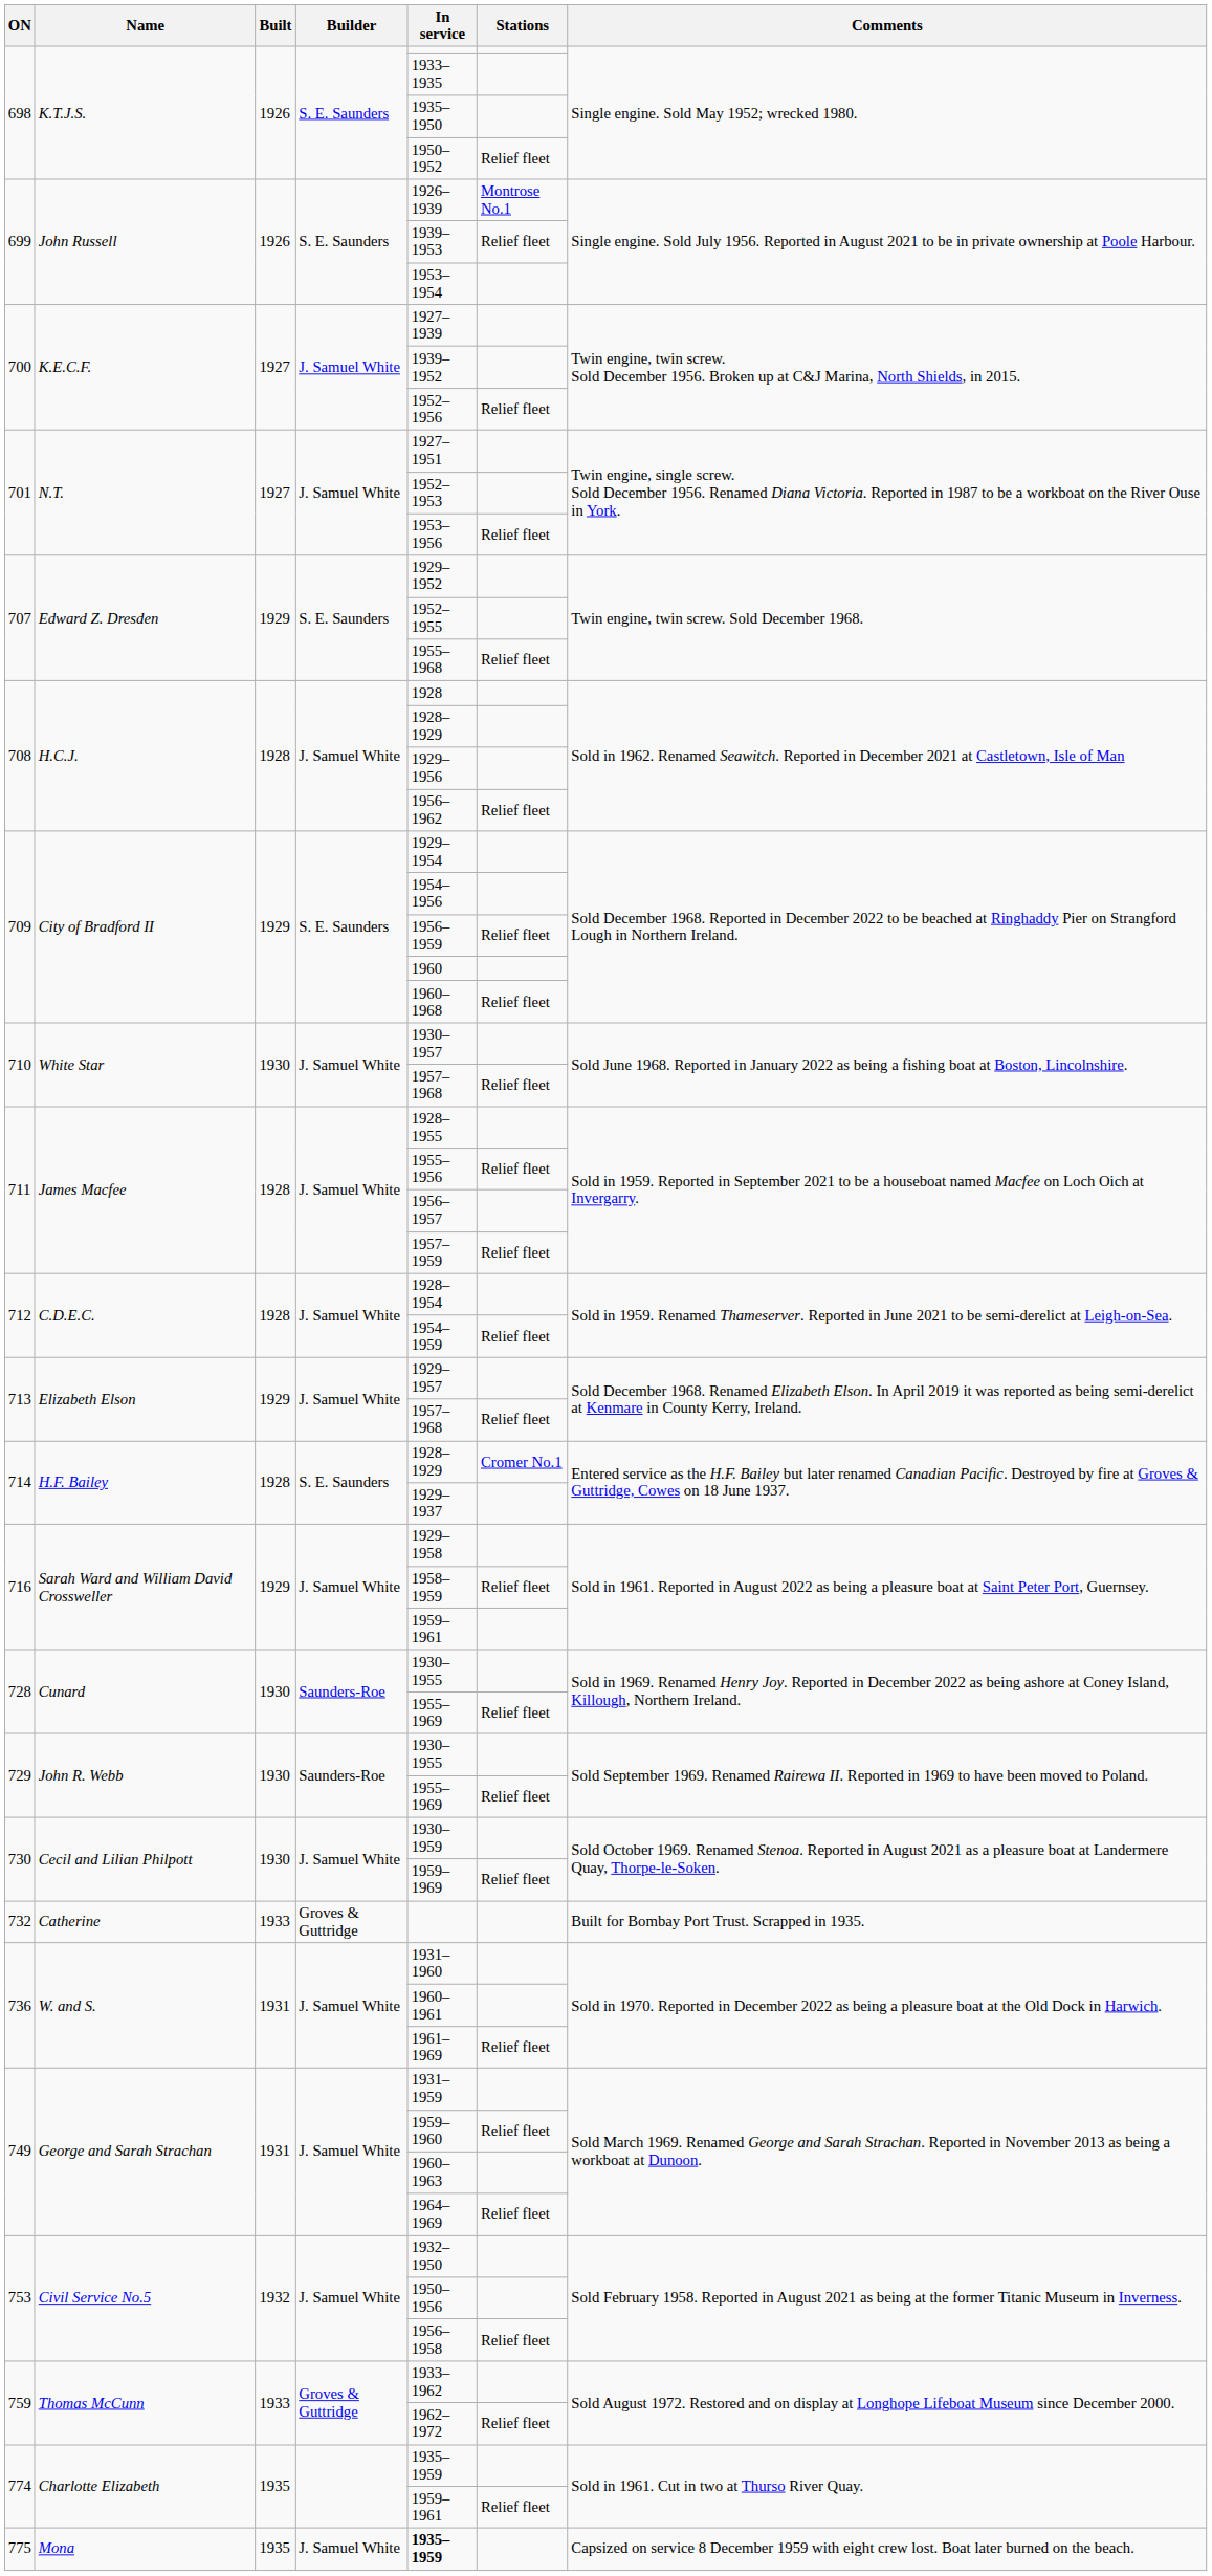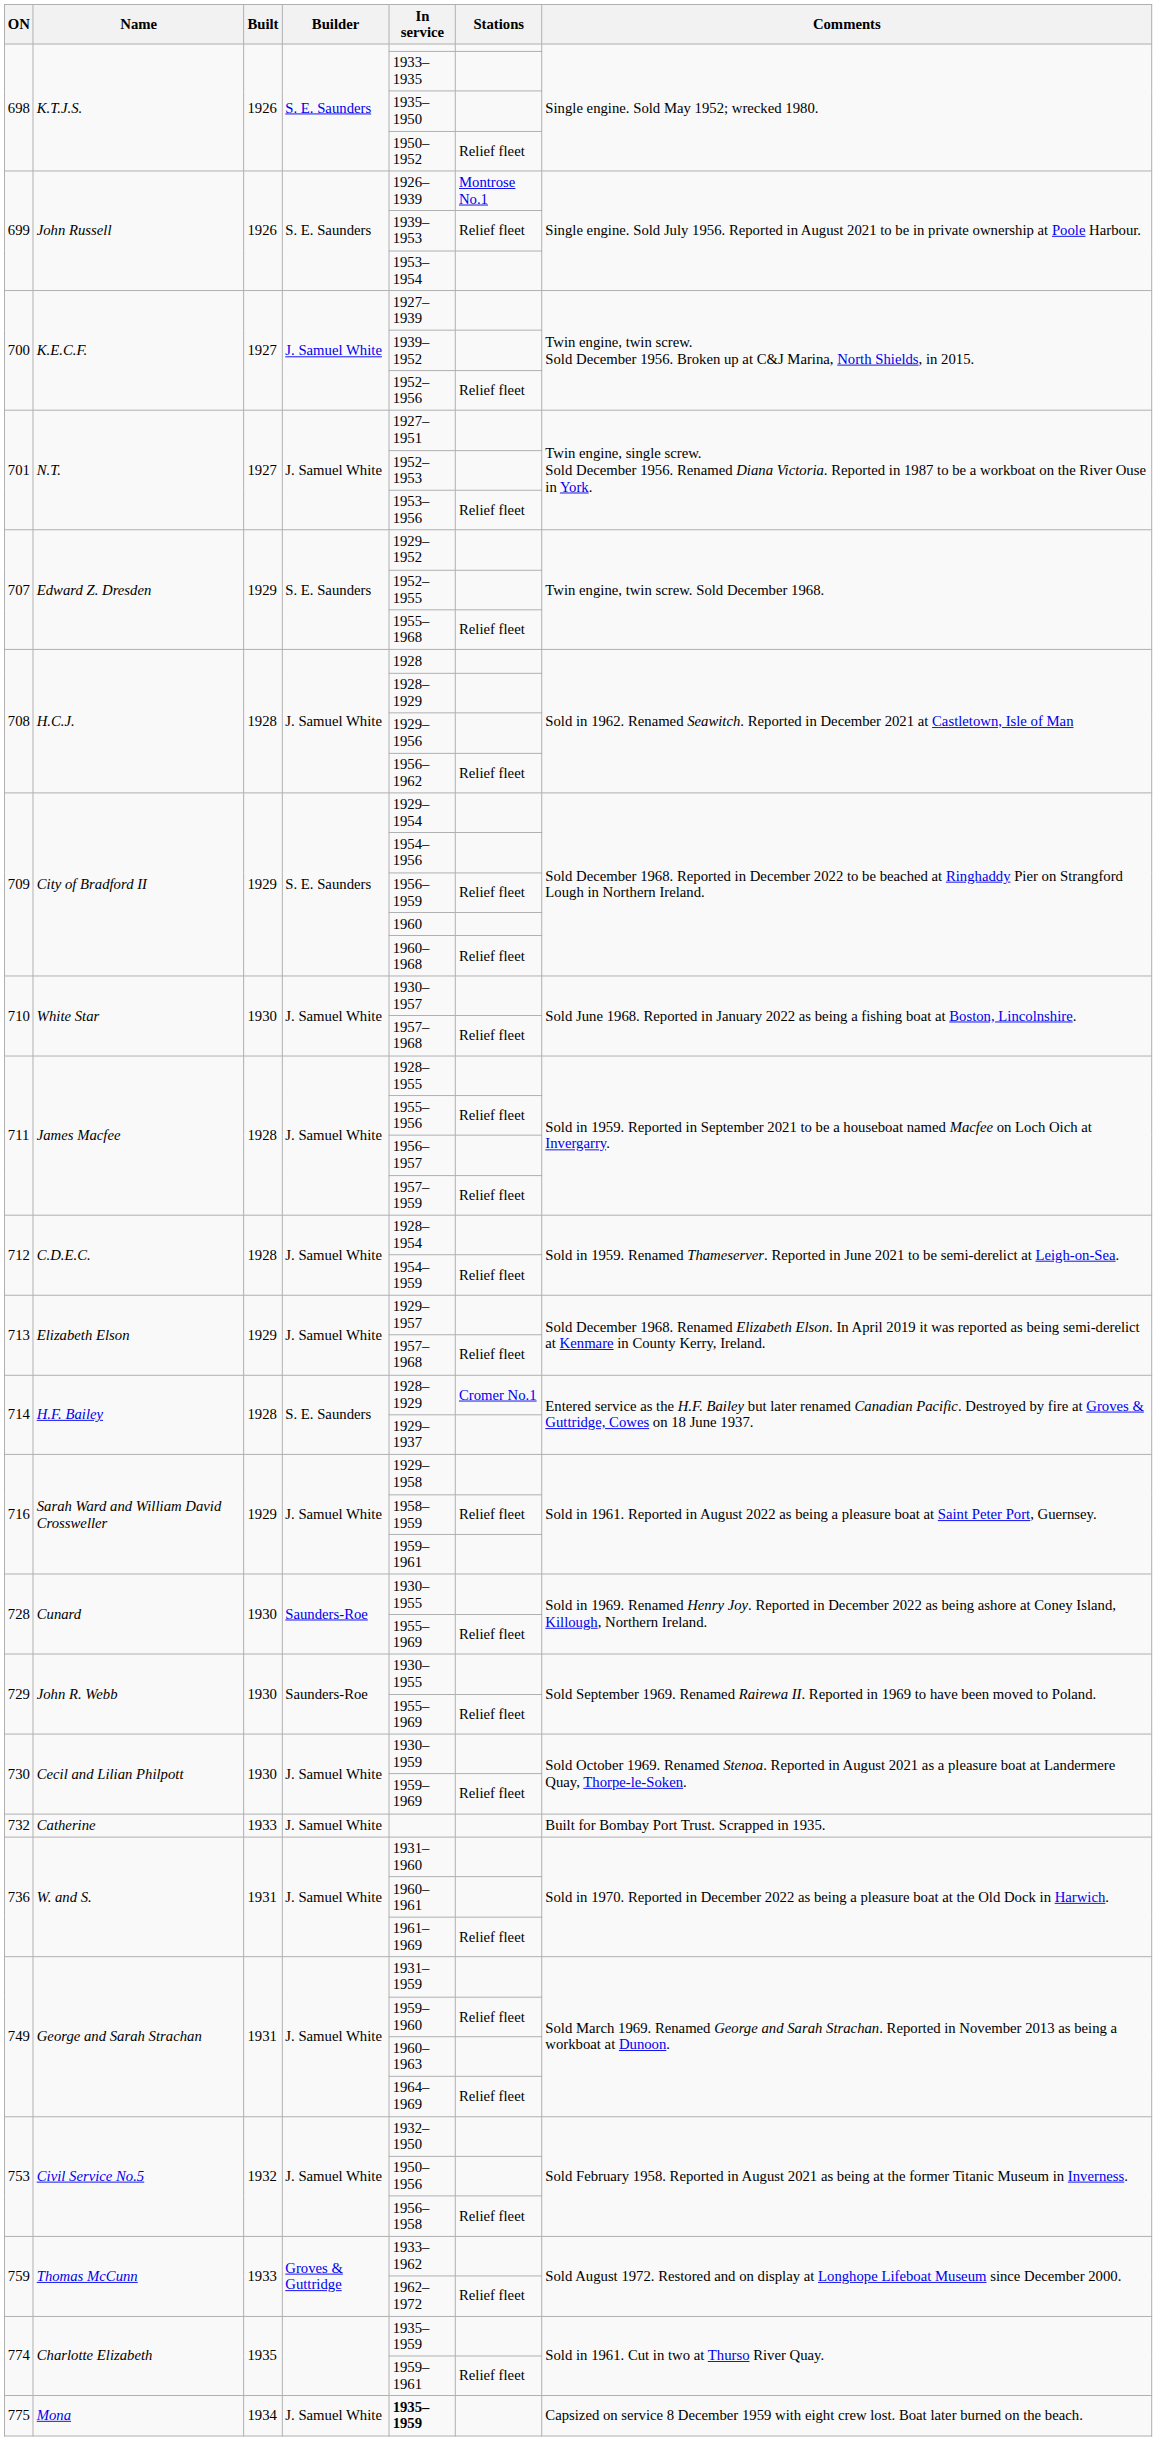 <table class="wikitable">
 <tr>
 <th>ON</th>
 <th>Name</th>
 <th>Built</th>
 <th>Builder</th>
 <th>In service</th>
 <th>Stations</th>
 <th>Comments</th>
 </tr>
 <tr>
 <td rowspan="4">698</td>
 <td rowspan="4"><em>K.T.J.S.</em></td>
 <td rowspan="4">1926</td>
 <td rowspan="4"><a href='#'>S. E. Saunders</a></td>
 <td></td>
 <td></td>
 <td rowspan="4">Single engine. Sold May 1952; wrecked 1980.</td>
 </tr>
 <tr>
 <td>1933–1935</td>
 <td></td>
 </tr>
 <tr>
 <td>1935–1950</td>
 <td></td>
 </tr>
 <tr>
 <td>1950–1952</td>
 <td>Relief fleet</td>
 </tr>
 <tr>
 <td rowspan="3">699</td>
 <td rowspan="3"><em>John Russell</em></td>
 <td rowspan="3">1926</td>
 <td rowspan="3">S. E. Saunders</td>
 <td>1926–1939</td>
 <td><a href='#'>Montrose No.1</a></td>
 <td rowspan="3">Single engine. Sold July 1956. Reported in August 2021 to be in private ownership at <a href='#'>Poole</a> Harbour.</td>
 </tr>
 <tr>
 <td>1939–1953</td>
 <td>Relief fleet</td>
 </tr>
 <tr>
 <td>1953–1954</td>
 <td></td>
 </tr>
 <tr>
 <td rowspan="3">700</td>
 <td rowspan="3"><em>K.E.C.F.</em></td>
 <td rowspan="3">1927</td>
 <td rowspan="3"><a href='#'>J. Samuel White</a></td>
 <td>1927–1939</td>
 <td></td>
 <td rowspan="3">Twin engine, twin screw.<br>Sold December 1956. Broken up at C&J Marina, <a href='#'>North Shields</a>, in 2015.</td>
 </tr>
 <tr>
 <td>1939–1952</td>
 <td></td>
 </tr>
 <tr>
 <td>1952–1956</td>
 <td>Relief fleet</td>
 </tr>
 <tr>
 <td rowspan="3">701</td>
 <td rowspan="3"><em>N.T.</em></td>
 <td rowspan="3">1927</td>
 <td rowspan="3">J. Samuel White</td>
 <td>1927–1951</td>
 <td></td>
 <td rowspan="3">Twin engine, single screw.<br>Sold December 1956. Renamed <em>Diana Victoria</em>. Reported in 1987 to be a workboat on the River Ouse in <a href='#'>York</a>.</td>
 </tr>
 <tr>
 <td>1952–1953</td>
 <td></td>
 </tr>
 <tr>
 <td>1953–1956</td>
 <td>Relief fleet</td>
 </tr>
 <tr>
 <td rowspan="3">707</td>
 <td rowspan="3"><em>Edward Z. Dresden</em></td>
 <td rowspan="3">1929</td>
 <td rowspan="3">S. E. Saunders</td>
 <td>1929–1952</td>
 <td></td>
 <td rowspan="3">Twin engine, twin screw. Sold December 1968.</td>
 </tr>
 <tr>
 <td>1952–1955</td>
 <td></td>
 </tr>
 <tr>
 <td>1955–1968</td>
 <td>Relief fleet</td>
 </tr>
 <tr>
 <td rowspan="4">708</td>
 <td rowspan="4"><em>H.C.J.</em></td>
 <td rowspan="4">1928</td>
 <td rowspan="4">J. Samuel White</td>
 <td>1928</td>
 <td></td>
 <td rowspan="4">Sold in 1962. Renamed <em>Seawitch</em>. Reported in December 2021 at <a href='#'>Castletown, Isle of Man</a></td>
 </tr>
 <tr>
 <td>1928–1929</td>
 <td></td>
 </tr>
 <tr>
 <td>1929–1956</td>
 <td></td>
 </tr>
 <tr>
 <td>1956–1962</td>
 <td>Relief fleet</td>
 </tr>
 <tr>
 <td rowspan="5">709</td>
 <td rowspan="5"><em>City of Bradford II</em></td>
 <td rowspan="5">1929</td>
 <td rowspan="5">S. E. Saunders</td>
 <td>1929–1954</td>
 <td></td>
 <td rowspan="5">Sold December 1968. Reported in December 2022 to be beached at <a href='#'>Ringhaddy</a> Pier on Strangford Lough in Northern Ireland.</td>
 </tr>
 <tr>
 <td>1954–1956</td>
 <td></td>
 </tr>
 <tr>
 <td>1956–1959</td>
 <td>Relief fleet</td>
 </tr>
 <tr>
 <td>1960</td>
 <td></td>
 </tr>
 <tr>
 <td>1960–1968</td>
 <td>Relief fleet</td>
 </tr>
 <tr>
 <td rowspan="2">710</td>
 <td rowspan="2"><em>White Star</em></td>
 <td rowspan="2">1930</td>
 <td rowspan="2">J. Samuel White</td>
 <td>1930–1957</td>
 <td></td>
 <td rowspan="2">Sold June 1968. Reported in January 2022 as being a fishing boat at <a href='#'>Boston, Lincolnshire</a>.</td>
 </tr>
 <tr>
 <td>1957–1968</td>
 <td>Relief fleet</td>
 </tr>
 <tr>
 <td rowspan="4">711</td>
 <td rowspan="4"><em>James Macfee</em></td>
 <td rowspan="4">1928</td>
 <td rowspan="4">J. Samuel White</td>
 <td>1928–1955</td>
 <td></td>
 <td rowspan="4">Sold in 1959. Reported in September 2021 to be a houseboat named <em>Macfee</em> on Loch Oich at <a href='#'>Invergarry</a>.</td>
 </tr>
 <tr>
 <td>1955–1956</td>
 <td>Relief fleet</td>
 </tr>
 <tr>
 <td>1956–1957</td>
 <td></td>
 </tr>
 <tr>
 <td>1957–1959</td>
 <td>Relief fleet</td>
 </tr>
 <tr>
 <td rowspan="2">712</td>
 <td rowspan="2"><em>C.D.E.C.</em></td>
 <td rowspan="2">1928</td>
 <td rowspan="2">J. Samuel White</td>
 <td>1928–1954</td>
 <td></td>
 <td rowspan="2">Sold in 1959. Renamed <em>Thameserver</em>. Reported in June 2021 to be semi-derelict at <a href='#'>Leigh-on-Sea</a>.</td>
 </tr>
 <tr>
 <td>1954–1959</td>
 <td>Relief fleet</td>
 </tr>
 <tr>
 <td rowspan="2">713</td>
 <td rowspan="2"><em>Elizabeth Elson</em></td>
 <td rowspan="2">1929</td>
 <td rowspan="2">J. Samuel White</td>
 <td>1929–1957</td>
 <td></td>
 <td rowspan="2">Sold December 1968. Renamed <em>Elizabeth Elson</em>. In April 2019 it was reported as being semi-derelict at <a href='#'>Kenmare</a> in County Kerry, Ireland.</td>
 </tr>
 <tr>
 <td>1957–1968</td>
 <td>Relief fleet</td>
 </tr>
 <tr>
 <td rowspan="2">714</td>
 <td rowspan="2"><a href='#'><em>H.F. Bailey</em></a></td>
 <td rowspan="2">1928</td>
 <td rowspan="2">S. E. Saunders</td>
 <td>1928–1929</td>
 <td><a href='#'>Cromer No.1</a></td>
 <td rowspan="2">Entered service as the <em>H.F. Bailey</em> but later renamed <em>Canadian Pacific</em>. Destroyed by fire at <a href='#'>Groves & Guttridge, Cowes</a> on 18 June 1937.</td>
 </tr>
 <tr>
 <td>1929–1937</td>
 <td></td>
 </tr>
 <tr>
 <td rowspan="3">716</td>
 <td rowspan="3"><em>Sarah Ward and William David Crossweller</em></td>
 <td rowspan="3">1929</td>
 <td rowspan="3">J. Samuel White</td>
 <td>1929–1958</td>
 <td></td>
 <td rowspan="3">Sold in 1961. Reported in August 2022 as being a pleasure boat at <a href='#'>Saint Peter Port</a>, Guernsey.</td>
 </tr>
 <tr>
 <td>1958–1959</td>
 <td>Relief fleet</td>
 </tr>
 <tr>
 <td>1959–1961</td>
 <td></td>
 </tr>
 <tr>
 <td rowspan="2">728</td>
 <td rowspan="2"><em>Cunard</em></td>
 <td rowspan="2">1930</td>
 <td rowspan="2"><a href='#'>Saunders-Roe</a></td>
 <td>1930–1955</td>
 <td></td>
 <td rowspan="2">Sold in 1969. Renamed <em>Henry Joy</em>. Reported in December 2022 as being ashore at Coney Island, <a href='#'>Killough</a>, Northern Ireland.</td>
 </tr>
 <tr>
 <td>1955–1969</td>
 <td>Relief fleet</td>
 </tr>
 <tr>
 <td rowspan="2">729</td>
 <td rowspan="2"><em>John R. Webb</em></td>
 <td rowspan="2">1930</td>
 <td rowspan="2">Saunders-Roe</td>
 <td>1930–1955</td>
 <td></td>
 <td rowspan="2">Sold September 1969. Renamed <em>Rairewa II</em>. Reported in 1969 to have been moved to Poland.</td>
 </tr>
 <tr>
 <td>1955–1969</td>
 <td>Relief fleet</td>
 </tr>
 <tr>
 <td rowspan="2">730</td>
 <td rowspan="2"><em>Cecil and Lilian Philpott</em></td>
 <td rowspan="2">1930</td>
 <td rowspan="2">J. Samuel White</td>
 <td>1930–1959</td>
 <td></td>
 <td rowspan="2">Sold October 1969. Renamed <em>Stenoa</em>. Reported in August 2021 as a pleasure boat at Landermere Quay, <a href='#'>Thorpe-le-Soken</a>.</td>
 </tr>
 <tr>
 <td>1959–1969</td>
 <td>Relief fleet</td>
 </tr>
 <tr>
 <td>732</td>
 <td><em>Catherine</em></td>
 <td>1933</td>
-<td>Groves & Guttridge</td>
+<td>J. Samuel White</td>
 <td></td>
 <td></td>
 <td>Built for Bombay Port Trust. Scrapped in 1935.</td>
 </tr>
 <tr>
 <td rowspan="3">736</td>
 <td rowspan="3"><em>W. and S.</em></td>
 <td rowspan="3">1931</td>
 <td rowspan="3">J. Samuel White</td>
 <td>1931–1960</td>
 <td></td>
 <td rowspan="3">Sold in 1970. Reported in December 2022 as being a pleasure boat at the Old Dock in <a href='#'>Harwich</a>.</td>
 </tr>
 <tr>
 <td>1960–1961</td>
 <td></td>
 </tr>
 <tr>
 <td>1961–1969</td>
 <td>Relief fleet</td>
 </tr>
 <tr>
 <td rowspan="4">749</td>
 <td rowspan="4"><em>George and Sarah Strachan</em></td>
 <td rowspan="4">1931</td>
 <td rowspan="4">J. Samuel White</td>
 <td>1931–1959</td>
 <td></td>
 <td rowspan="4">Sold March 1969. Renamed <em>George and Sarah Strachan</em>. Reported in November 2013 as being a workboat at <a href='#'>Dunoon</a>.</td>
 </tr>
 <tr>
 <td>1959–1960</td>
 <td>Relief fleet</td>
 </tr>
 <tr>
 <td>1960–1963</td>
 <td></td>
 </tr>
 <tr>
 <td>1964–1969</td>
 <td>Relief fleet</td>
 </tr>
 <tr>
 <td rowspan="3">753</td>
 <td rowspan="3"><a href='#'><em>Civil Service No.5</em></a></td>
 <td rowspan="3">1932</td>
 <td rowspan="3">J. Samuel White</td>
 <td>1932–1950</td>
 <td></td>
 <td rowspan="3">Sold February 1958. Reported in August 2021 as being at the former Titanic Museum in <a href='#'>Inverness</a>.</td>
 </tr>
 <tr>
 <td>1950–1956</td>
 <td></td>
 </tr>
 <tr>
 <td>1956–1958</td>
 <td>Relief fleet</td>
 </tr>
 <tr>
 <td rowspan="2">759</td>
 <td rowspan="2"><a href='#'><em>Thomas McCunn</em></a></td>
 <td rowspan="2">1933</td>
 <td rowspan="2"><a href='#'>Groves & Guttridge</a></td>
 <td>1933–1962</td>
 <td></td>
 <td rowspan="2">Sold August 1972. Restored and on display at <a href='#'>Longhope Lifeboat Museum</a> since December 2000.</td>
 </tr>
 <tr>
 <td>1962–1972</td>
 <td>Relief fleet</td>
 </tr>
 <tr>
 <td rowspan="2">774</td>
 <td rowspan="2"><em>Charlotte Elizabeth</em></td>
 <td rowspan="2">1935</td>
 <td rowspan="2"></td>
 <td>1935–1959</td>
 <td></td>
 <td rowspan="2">Sold in 1961. Cut in two at <a href='#'>Thurso</a> River Quay.</td>
 </tr>
 <tr>
 <td>1959–1961</td>
 <td>Relief fleet</td>
 </tr>
 <tr>
 <td>775</td>
 <td><a href='#'><em>Mona</em></a></td>
-<td>1935</td>
+<td>1934</td>
 <td>J. Samuel White</td>
 <td><strong>1935–1959</strong></td>
 <td></td>
 <td>Capsized on service 8 December 1959 with eight crew lost. Boat later burned on the beach.</td>
 </tr>
 </table>
